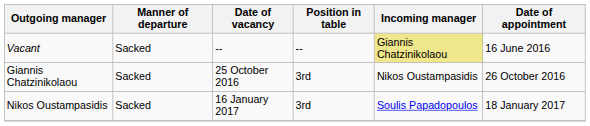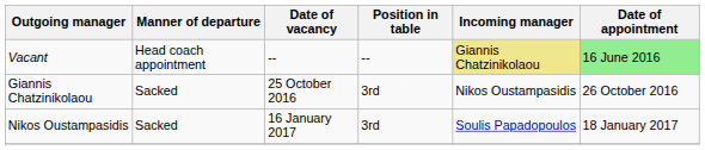 <table class="wikitable">
 <tr>
 <th>Outgoing manager</th>
 <th>Manner of departure</th>
 <th>Date of vacancy</th>
 <th>Position in table</th>
 <th>Incoming manager</th>
 <th>Date of appointment</th>
 </tr>
 <tr>
 <td><em>Vacant</em></td>
-<td>Sacked</td>
+<td>Head coach appointment</td>
 <td>--</td>
 <td>--</td>
 <td style="background: khaki;"> Giannis Chatzinikolaou</td>
-<td>16 June 2016</td>
+<td style="background: lightgreen;">16 June 2016</td>
 </tr>
 <tr>
 <td> Giannis Chatzinikolaou</td>
 <td>Sacked</td>
 <td>25 October 2016</td>
 <td>3rd</td>
 <td> Nikos Oustampasidis</td>
 <td>26 October 2016</td>
 </tr>
 <tr>
 <td> Nikos Oustampasidis</td>
 <td>Sacked</td>
 <td>16 January 2017</td>
 <td>3rd</td>
 <td> <a href='#'>Soulis Papadopoulos</a></td>
 <td>18 January 2017</td>
 </tr>
 <tr>
 </tr>
 </table>
